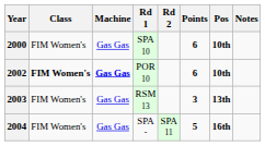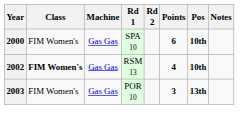 <table class="wikitable" style="font-size: 85%; text-align:center">
 <tr valign="top">
 <th valign="middle">Year</th>
 <th valign="middle">Class</th>
 <th valign="middle">Machine</th>
 <th>Rd<br>1</th>
 <th>Rd<br>2</th>
 <th valign="middle">Points</th>
 <th valign="middle">Pos</th>
 <th valign="middle">Notes</th>
 </tr>
 <tr>
 <th>2000</th>
 <td align="left">FIM Women's</td>
 <td><a href='#'>Gas Gas</a></td>
 <td style="background:#DFFFDF;">SPA<br><small>10</small></td>
 <td></td>
 <td><strong>6</strong></td>
 <td><strong>10th</strong></td>
 <td></td>
 </tr>
 <tr>
 <th>2002</th>
 <td align="left"><strong>FIM Women's</strong></td>
-<td><strong><a href='#'>Gas Gas</a></strong></td>
-<td style="background:#DFFFDF;">POR<br><small>10</small></td>
+<td><a href='#'>Gas Gas</a></td>
+<td style="background:#DFFFDF;">RSM<br><small>13</small></td>
 <td></td>
-<td><strong>6</strong></td>
+<td><strong>4</strong></td>
 <td><strong>10th</strong></td>
 <td></td>
 </tr>
 <tr>
 <th>2003</th>
 <td align="left">FIM Women's</td>
 <td><a href='#'>Gas Gas</a></td>
-<td style="background:#DFFFDF;">RSM<br><small>13</small></td>
+<td style="background:#DFFFDF;">POR<br><small>10</small></td>
 <td></td>
 <td><strong>3</strong></td>
 <td><strong>13th</strong></td>
 <td></td>
 </tr>
-<tr>
-<th>2004</th>
-<td align="left">FIM Women's</td>
-<td><a href='#'>Gas Gas</a></td>
-<td>SPA<br><small>-</small></td>
-<td style="background:#DFFFDF;">SPA<br><small>11</small></td>
-<td><strong>5</strong></td>
-<td><strong>16th</strong></td>
-<td></td>
-</tr>
 </table>
